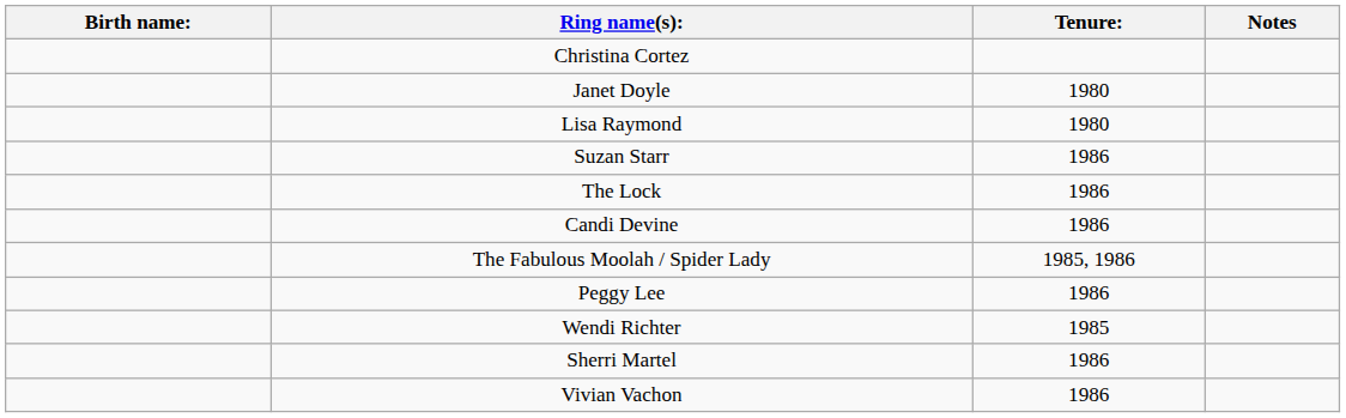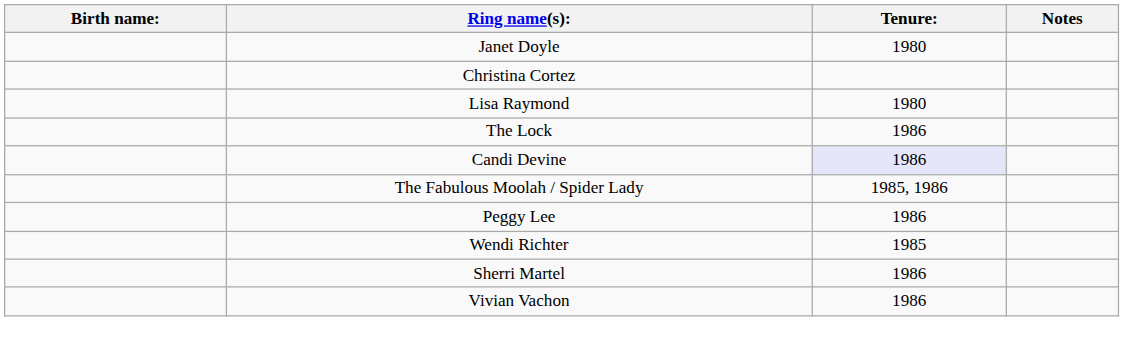 <table class="sortable wikitable" style="font-size:85%; text-align:center; width:70%;">
 <tr>
 <th>Birth name:</th>
 <th><a href='#'>Ring name</a>(s):</th>
 <th>Tenure:</th>
 <th>Notes</th>
 </tr>
 <tr>
 <td></td>
+<td>Janet Doyle</td>
+<td sort>1980</td>
+<td></td>
+</tr>
+<tr>
+<td></td>
 <td>Christina Cortez</td>
 <td sort></td>
 <td></td>
 </tr>
 <tr>
 <td></td>
-<td>Janet Doyle</td>
-<td sort>1980</td>
-<td></td>
-</tr>
-<tr>
-<td></td>
 <td>Lisa Raymond</td>
 <td sort>1980</td>
-<td></td>
-</tr>
-<tr>
-<td></td>
-<td>Suzan Starr</td>
-<td sort>1986</td>
 <td></td>
 </tr>
 <tr>
 <td></td>
 <td>The Lock</td>
 <td sort>1986</td>
 <td></td>
 </tr>
 <tr>
 <td></td>
 <td>Candi Devine</td>
-<td sort>1986</td>
+<td sort style="background: lavender;">1986</td>
 <td></td>
 </tr>
 <tr>
 <td> </td>
 <td>The Fabulous Moolah / Spider Lady</td>
 <td sort>1985, 1986 </td>
 <td></td>
 </tr>
 <tr>
 <td></td>
 <td>Peggy Lee</td>
 <td sort>1986</td>
 <td></td>
 </tr>
 <tr>
 <td></td>
 <td>Wendi Richter</td>
 <td sort>1985 </td>
 <td></td>
 </tr>
 <tr>
 <td> </td>
 <td>Sherri Martel</td>
 <td sort>1986</td>
 <td></td>
 </tr>
 <tr>
 <td> </td>
 <td>Vivian Vachon</td>
 <td sort>1986</td>
 <td></td>
 </tr>
 </table>
